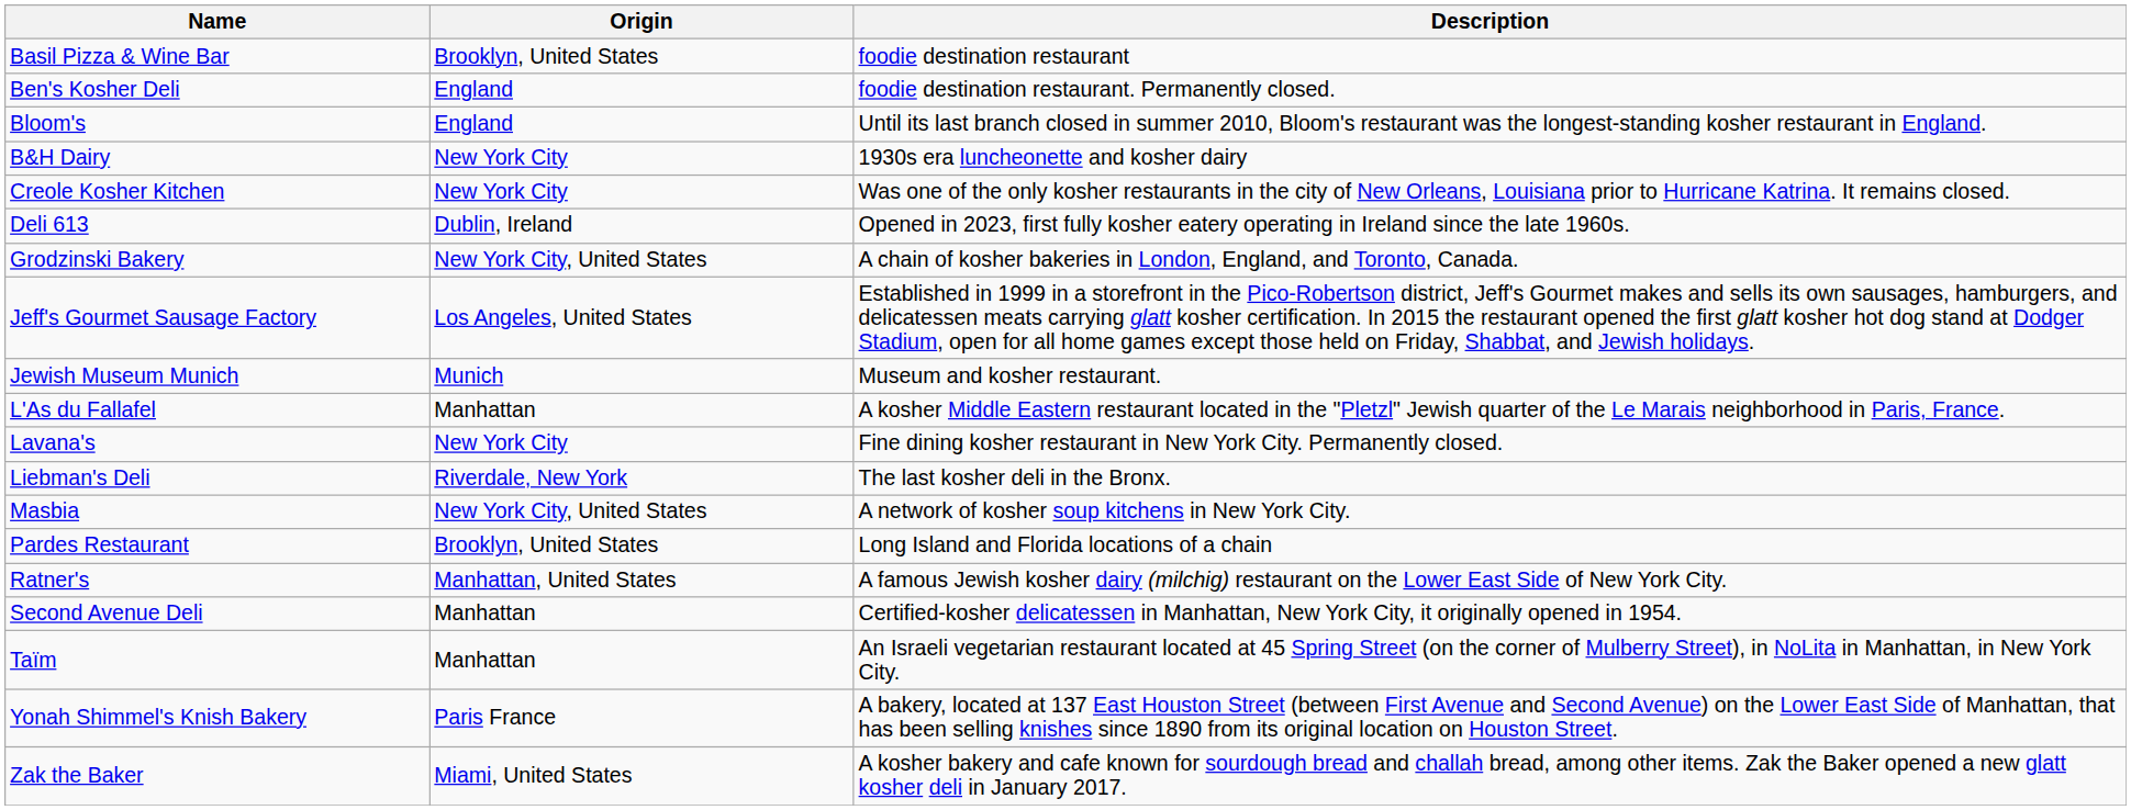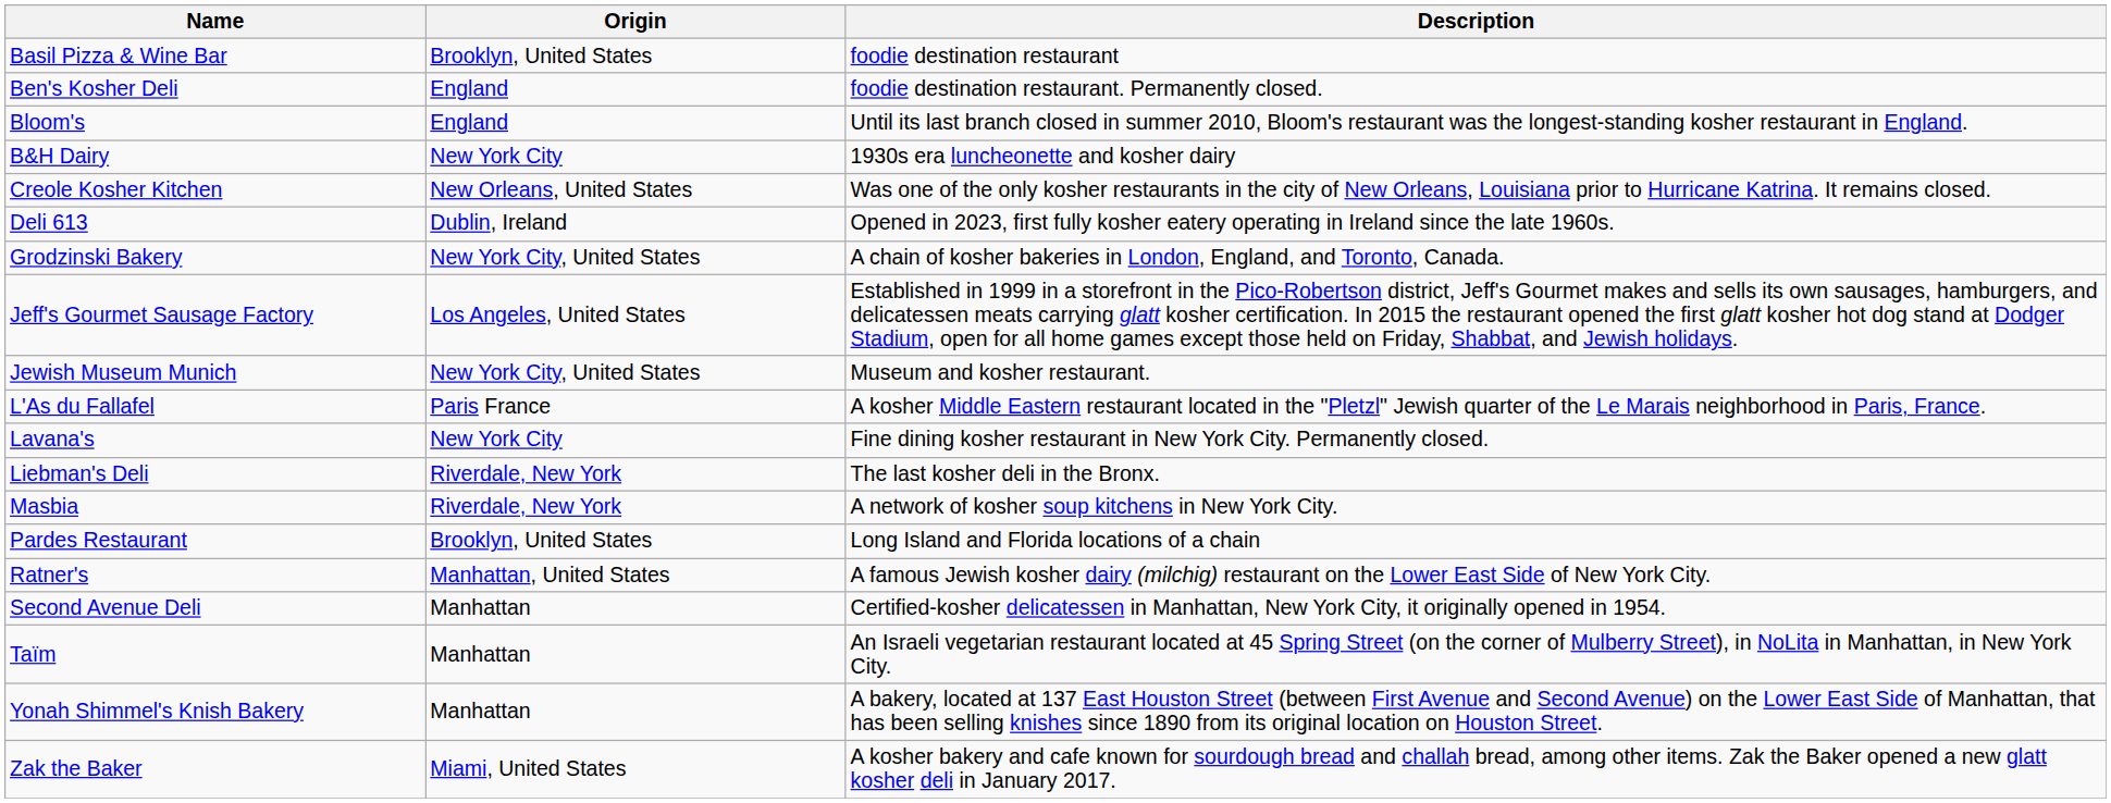 <table class="wikitable sortable" border="1" width="100%">
 <tr>
 <th style="width:20%;">Name</th>
 <th style="width:20%;">Origin</th>
 <th style="width:60%;" class=unsortable>Description</th>
 </tr>
 <tr>
 <td><a href='#'>Basil Pizza & Wine Bar</a></td>
 <td><a href='#'>Brooklyn</a>, United States</td>
 <td><a href='#'>foodie</a> destination restaurant</td>
 </tr>
 <tr>
 <td><a href='#'>Ben's Kosher Deli</a></td>
 <td><a href='#'>England</a></td>
 <td><a href='#'>foodie</a> destination restaurant. Permanently closed.</td>
 </tr>
 <tr>
 <td><a href='#'>Bloom's</a></td>
 <td><a href='#'>England</a></td>
 <td>Until its last branch closed in summer 2010, Bloom's restaurant was the longest-standing kosher restaurant in <a href='#'>England</a>.</td>
 </tr>
 <tr>
 <td><a href='#'>B&H Dairy</a></td>
 <td><a href='#'>New York City</a></td>
 <td>1930s era <a href='#'>luncheonette</a> and kosher dairy</td>
 </tr>
 <tr>
 <td><a href='#'>Creole Kosher Kitchen</a></td>
-<td><a href='#'>New York City</a></td>
+<td><a href='#'>New Orleans</a>, United States</td>
 <td>Was one of the only kosher restaurants in the city of <a href='#'>New Orleans</a>, <a href='#'>Louisiana</a> prior to <a href='#'>Hurricane Katrina</a>. It remains closed.</td>
 </tr>
 <tr>
 <td><a href='#'>Deli 613</a></td>
 <td><a href='#'>Dublin</a>, Ireland</td>
 <td>Opened in 2023, first fully kosher eatery operating in Ireland since the late 1960s.</td>
 </tr>
 <tr>
 <td><a href='#'>Grodzinski Bakery</a></td>
 <td><a href='#'>New York City</a>, United States</td>
 <td>A chain of kosher bakeries in <a href='#'>London</a>, England, and <a href='#'>Toronto</a>, Canada.</td>
 </tr>
 <tr>
 <td><a href='#'>Jeff's Gourmet Sausage Factory</a></td>
 <td><a href='#'>Los Angeles</a>, United States</td>
 <td>Established in 1999 in a storefront in the <a href='#'>Pico-Robertson</a> district, Jeff's Gourmet makes and sells its own sausages, hamburgers, and delicatessen meats carrying <em><a href='#'>glatt</a></em> kosher certification. In 2015 the restaurant opened the first <em>glatt</em> kosher hot dog stand at <a href='#'>Dodger Stadium</a>, open for all home games except those held on Friday, <a href='#'>Shabbat</a>, and <a href='#'>Jewish holidays</a>.</td>
 </tr>
 <tr>
 <td><a href='#'>Jewish Museum Munich</a></td>
-<td><a href='#'>Munich</a></td>
+<td><a href='#'>New York City</a>, United States</td>
 <td>Museum and kosher restaurant.</td>
 </tr>
 <tr>
 <td><a href='#'>L'As du Fallafel</a></td>
-<td>Manhattan</td>
+<td><a href='#'>Paris</a> France</td>
 <td>A kosher <a href='#'>Middle Eastern</a> restaurant located in the "<a href='#'>Pletzl</a>" Jewish quarter of the <a href='#'>Le Marais</a> neighborhood in <a href='#'>Paris, France</a>.</td>
 </tr>
 <tr>
 <td><a href='#'>Lavana's</a></td>
 <td><a href='#'>New York City</a></td>
 <td>Fine dining kosher restaurant in New York City. Permanently closed.</td>
 </tr>
 <tr>
 <td><a href='#'>Liebman's Deli</a></td>
 <td><a href='#'>Riverdale, New York</a></td>
 <td>The last kosher deli in the Bronx.</td>
 </tr>
 <tr>
 <td><a href='#'>Masbia</a></td>
-<td><a href='#'>New York City</a>, United States</td>
+<td><a href='#'>Riverdale, New York</a></td>
 <td>A network of kosher <a href='#'>soup kitchens</a> in New York City.</td>
 </tr>
 <tr>
 <td><a href='#'>Pardes Restaurant</a></td>
 <td><a href='#'>Brooklyn</a>, United States</td>
 <td>Long Island and Florida locations of a chain</td>
 </tr>
 <tr>
 <td><a href='#'>Ratner's</a></td>
 <td><a href='#'>Manhattan</a>, United States</td>
 <td>A famous Jewish kosher <a href='#'>dairy</a> <em>(milchig)</em> restaurant on the <a href='#'>Lower East Side</a> of New York City.</td>
 </tr>
 <tr>
 <td><a href='#'>Second Avenue Deli</a></td>
 <td>Manhattan</td>
 <td>Certified-kosher <a href='#'>delicatessen</a> in Manhattan, New York City, it originally opened in 1954.</td>
 </tr>
 <tr>
 <td><a href='#'>Taïm</a></td>
 <td>Manhattan</td>
 <td>An Israeli vegetarian restaurant located at 45 <a href='#'>Spring Street</a> (on the corner of <a href='#'>Mulberry Street</a>), in <a href='#'>NoLita</a> in Manhattan, in New York City.</td>
 </tr>
 <tr>
 <td><a href='#'>Yonah Shimmel's Knish Bakery</a></td>
-<td><a href='#'>Paris</a> France</td>
+<td>Manhattan</td>
 <td>A bakery, located at 137 <a href='#'>East Houston Street</a> (between <a href='#'>First Avenue</a> and <a href='#'>Second Avenue</a>) on the <a href='#'>Lower East Side</a> of Manhattan, that has been selling <a href='#'>knishes</a> since 1890 from its original location on <a href='#'>Houston Street</a>.</td>
 </tr>
 <tr>
 <td><a href='#'>Zak the Baker</a></td>
 <td><a href='#'>Miami</a>, United States</td>
 <td>A kosher bakery and cafe known for <a href='#'>sourdough bread</a> and <a href='#'>challah</a> bread, among other items. Zak the Baker opened a new <a href='#'>glatt kosher</a> <a href='#'>deli</a> in January 2017.</td>
 </tr>
 <tr>
 </tr>
 </table>
